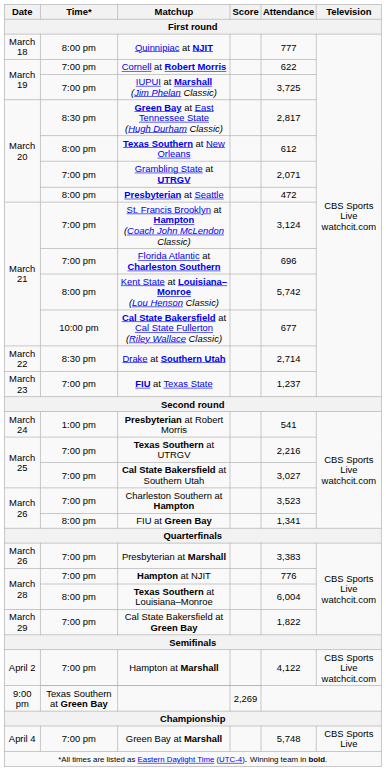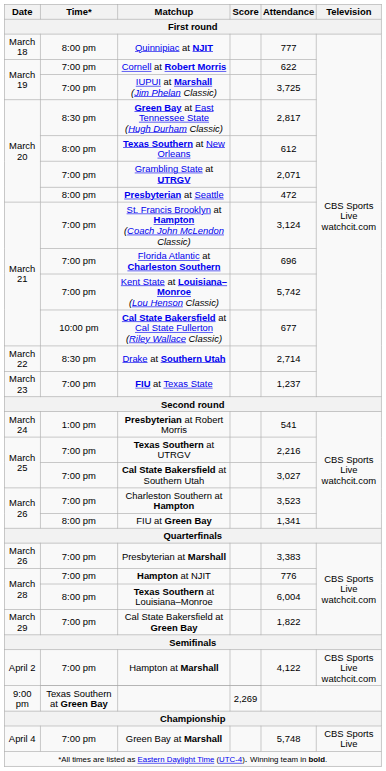 <table class="wikitable" style="font-size: 95%; text-align:center">
 <tr>
 <th>Date</th>
 <th>Time*</th>
 <th>Matchup</th>
 <th>Score</th>
 <th>Attendance</th>
 <th>Television</th>
 </tr>
 <tr>
 <th colspan=6>First round</th>
 </tr>
 <tr>
 <td>March 18</td>
 <td>8:00 pm</td>
 <td><a href='#'>Quinnipiac</a> at <strong><a href='#'>NJIT</a></strong></td>
 <td></td>
 <td>777</td>
 <td rowspan=13>CBS Sports Live<br>watchcit.com</td>
 </tr>
 <tr>
 <td rowspan=2>March 19</td>
 <td>7:00 pm</td>
 <td><a href='#'>Cornell</a> at <strong><a href='#'>Robert Morris</a></strong></td>
 <td></td>
 <td>622</td>
 </tr>
 <tr>
 <td>7:00 pm</td>
 <td><a href='#'>IUPUI</a> at <strong><a href='#'>Marshall</a></strong><br><em>(<a href='#'>Jim Phelan</a> Classic)</em></td>
 <td></td>
 <td>3,725</td>
 </tr>
 <tr>
 <td rowspan=4>March 20</td>
 <td>8:30 pm</td>
 <td><strong><a href='#'>Green Bay</a></strong> at <a href='#'>East Tennessee State</a><br><em>(<a href='#'>Hugh Durham</a> Classic)</em></td>
 <td></td>
 <td>2,817</td>
 </tr>
 <tr>
 <td>8:00 pm</td>
 <td><strong><a href='#'>Texas Southern</a></strong> at <a href='#'>New Orleans</a></td>
 <td></td>
 <td>612</td>
 </tr>
 <tr>
 <td>7:00 pm</td>
 <td><a href='#'>Grambling State</a> at <strong><a href='#'>UTRGV</a></strong></td>
 <td></td>
 <td>2,071</td>
 </tr>
 <tr>
 <td>8:00 pm</td>
 <td><strong><a href='#'>Presbyterian</a></strong> at <a href='#'>Seattle</a></td>
 <td></td>
 <td>472</td>
 </tr>
 <tr>
 <td rowspan=4>March 21</td>
 <td>7:00 pm</td>
 <td><a href='#'>St. Francis Brooklyn</a> at <strong><a href='#'>Hampton</a></strong><br><em>(<a href='#'>Coach John McLendon</a> Classic)</em></td>
 <td></td>
 <td>3,124</td>
 </tr>
 <tr>
 <td>7:00 pm</td>
 <td><a href='#'>Florida Atlantic</a> at <strong><a href='#'>Charleston Southern</a></strong></td>
 <td></td>
 <td>696</td>
 </tr>
 <tr>
-<td>8:00 pm</td>
+<td>7:00 pm</td>
 <td><a href='#'>Kent State</a> at <strong><a href='#'>Louisiana–Monroe</a></strong><br><em>(<a href='#'>Lou Henson</a> Classic)</em></td>
 <td></td>
 <td>5,742</td>
 </tr>
 <tr>
 <td>10:00 pm</td>
 <td><strong><a href='#'>Cal State Bakersfield</a></strong> at <a href='#'>Cal State Fullerton</a><br><em>(<a href='#'>Riley Wallace</a> Classic)</em></td>
 <td></td>
 <td>677</td>
 </tr>
 <tr>
 <td>March 22</td>
 <td>8:30 pm</td>
 <td><a href='#'>Drake</a> at <strong><a href='#'>Southern Utah</a></strong></td>
 <td></td>
 <td>2,714</td>
 </tr>
 <tr>
 <td>March 23</td>
 <td>7:00 pm</td>
 <td><strong><a href='#'>FIU</a></strong> at <a href='#'>Texas State</a></td>
 <td></td>
 <td>1,237</td>
 </tr>
 <tr>
 <th colspan=6>Second round</th>
 </tr>
 <tr>
 <td>March 24</td>
 <td>1:00 pm</td>
 <td><strong>Presbyterian</strong> at Robert Morris</td>
 <td></td>
 <td>541</td>
 <td rowspan=5>CBS Sports Live<br>watchcit.com</td>
 </tr>
 <tr>
 <td rowspan=2>March 25</td>
 <td>7:00 pm</td>
 <td><strong>Texas Southern</strong> at UTRGV</td>
 <td></td>
 <td>2,216</td>
 </tr>
 <tr>
 <td>7:00 pm</td>
 <td><strong>Cal State Bakersfield</strong> at Southern Utah</td>
 <td></td>
 <td>3,027</td>
 </tr>
 <tr>
 <td rowspan=2>March 26</td>
 <td>7:00 pm</td>
 <td>Charleston Southern at <strong>Hampton</strong></td>
 <td></td>
 <td>3,523</td>
 </tr>
 <tr>
 <td>8:00 pm</td>
 <td>FIU at <strong>Green Bay</strong></td>
 <td></td>
 <td>1,341</td>
 </tr>
 <tr>
 <th colspan=6>Quarterfinals</th>
 </tr>
 <tr>
 <td>March 26</td>
 <td>7:00 pm</td>
 <td>Presbyterian at <strong>Marshall</strong></td>
 <td></td>
 <td>3,383</td>
 <td rowspan=4>CBS Sports Live<br>watchcit.com</td>
 </tr>
 <tr>
 <td rowspan=2>March 28</td>
 <td>7:00 pm</td>
 <td><strong>Hampton</strong> at NJIT</td>
 <td></td>
 <td>776</td>
 </tr>
 <tr>
 <td>8:00 pm</td>
 <td><strong>Texas Southern</strong> at Louisiana–Monroe</td>
 <td></td>
 <td>6,004</td>
 </tr>
 <tr>
 <td>March 29</td>
 <td>7:00 pm</td>
 <td>Cal State Bakersfield at <strong>Green Bay</strong></td>
 <td></td>
 <td>1,822</td>
 </tr>
 <tr>
 <th colspan=6>Semifinals</th>
 </tr>
 <tr>
 <td rowspan=2>April 2</td>
 <td>7:00 pm</td>
 <td>Hampton at <strong>Marshall</strong></td>
 <td></td>
 <td>4,122</td>
 <td rowspan=2>CBS Sports Live<br>watchcit.com</td>
 </tr>
 <tr>
 </tr>
 <tr>
 <td>9:00 pm</td>
 <td>Texas Southern at <strong>Green Bay</strong></td>
 <td></td>
 <td>2,269</td>
 </tr>
 <tr>
 <th colspan=6>Championship</th>
 </tr>
 <tr>
 <td>April 4</td>
 <td>7:00 pm</td>
 <td>Green Bay at <strong>Marshall</strong></td>
 <td></td>
 <td>5,748</td>
 <td>CBS Sports Live</td>
 </tr>
 <tr>
 <td colspan=6><small>*All times are listed as <a href='#'>Eastern Daylight Time</a> (<a href='#'>UTC-4</a>)</small>. <small>Winning team in <strong>bold</strong>.</small></td>
 </tr>
 </table>
